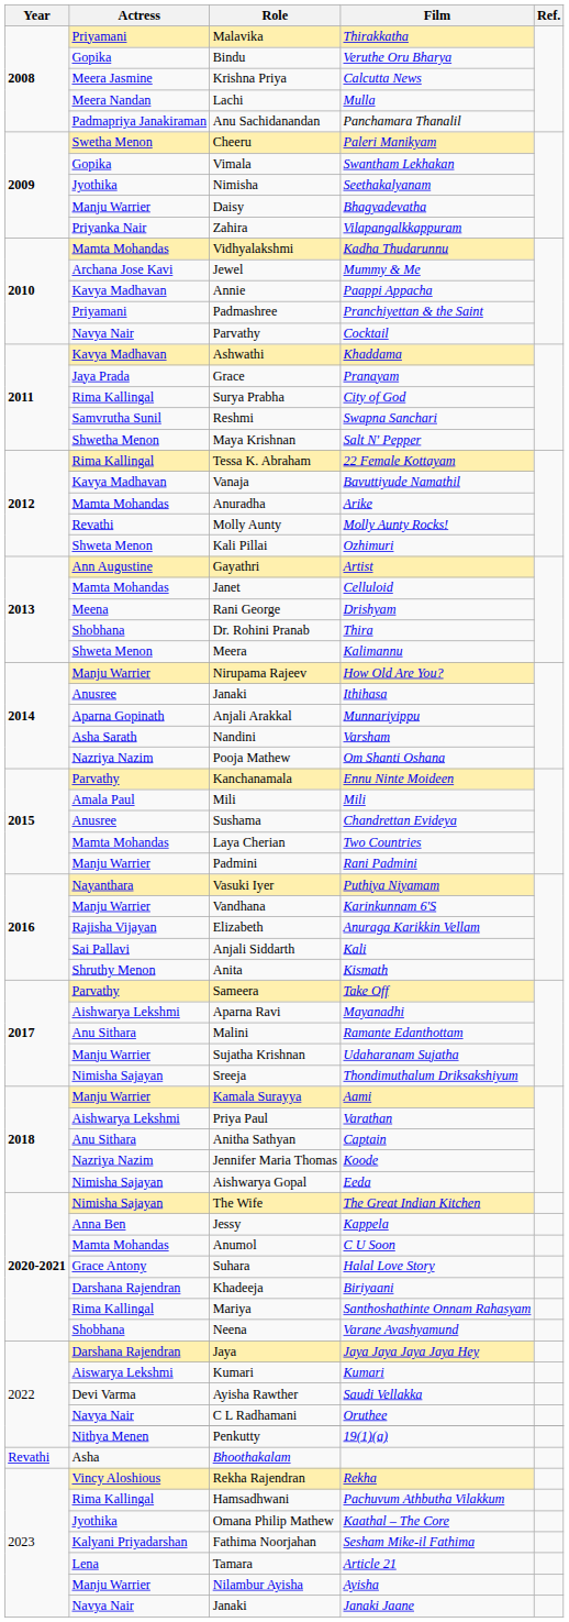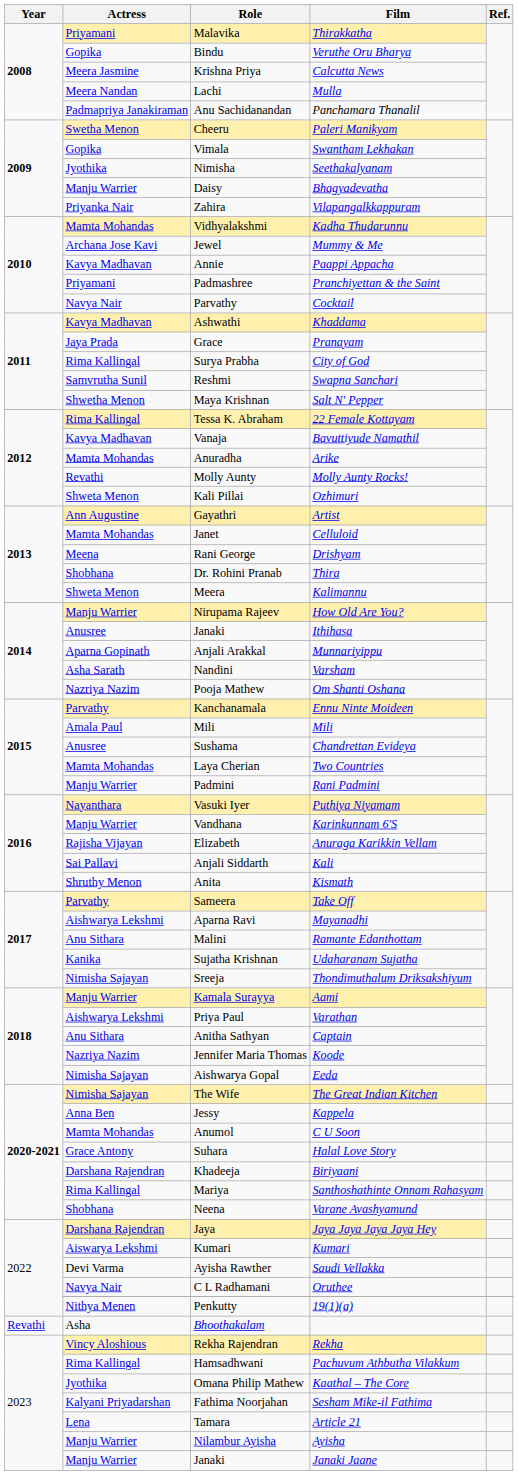 <table class="wikitable">
 <tr>
 <th>Year</th>
 <th>Actress</th>
 <th>Role</th>
 <th>Film</th>
 <th>Ref.</th>
 </tr>
 <tr>
 <td rowspan="5"><strong>2008</strong></td>
 <td style="background:#fff0ae;"><a href='#'>Priyamani</a></td>
 <td style="background:#fff0ae;">Malavika</td>
 <td style="background:#fff0ae;"><em><a href='#'>Thirakkatha</a></em></td>
 <td rowspan="5"></td>
 </tr>
 <tr>
 <td><a href='#'>Gopika</a></td>
 <td>Bindu</td>
 <td><em><a href='#'>Veruthe Oru Bharya</a></em></td>
 </tr>
 <tr>
 <td><a href='#'>Meera Jasmine</a></td>
 <td>Krishna Priya</td>
 <td><em><a href='#'>Calcutta News</a></em></td>
 </tr>
 <tr>
 <td><a href='#'>Meera Nandan</a></td>
 <td>Lachi</td>
 <td><em><a href='#'> Mulla</a></em></td>
 </tr>
 <tr>
 <td><a href='#'>Padmapriya Janakiraman</a></td>
 <td>Anu Sachidanandan</td>
 <td><em>Panchamara Thanalil</em></td>
 </tr>
 <tr>
 <td rowspan="5"><strong>2009</strong></td>
 <td style="background:#fff0ae;"><a href='#'>Swetha Menon</a></td>
 <td style="background:#fff0ae;">Cheeru</td>
 <td style="background:#fff0ae;"><em><a href='#'>Paleri Manikyam</a></em></td>
 <td rowspan="5"></td>
 </tr>
 <tr>
 <td><a href='#'>Gopika</a></td>
 <td>Vimala</td>
 <td><em><a href='#'>Swantham Lekhakan</a></em></td>
 </tr>
 <tr>
 <td><a href='#'>Jyothika</a></td>
 <td>Nimisha</td>
 <td><em><a href='#'>Seethakalyanam</a></em></td>
 </tr>
 <tr>
 <td><a href='#'>Manju Warrier</a></td>
 <td>Daisy</td>
 <td><em><a href='#'>Bhagyadevatha</a></em></td>
 </tr>
 <tr>
 <td><a href='#'>Priyanka Nair</a></td>
 <td>Zahira</td>
 <td><em><a href='#'>Vilapangalkkappuram</a></em></td>
 </tr>
 <tr>
 <td rowspan="5"><strong>2010</strong></td>
 <td style="background:#fff0ae;"><a href='#'>Mamta Mohandas</a></td>
 <td style="background:#fff0ae;">Vidhyalakshmi</td>
 <td style="background:#fff0ae;"><em><a href='#'>Kadha Thudarunnu</a></em></td>
 <td rowspan="5"></td>
 </tr>
 <tr>
 <td><a href='#'>Archana Jose Kavi</a></td>
 <td>Jewel</td>
 <td><em><a href='#'>Mummy & Me</a></em></td>
 </tr>
 <tr>
 <td><a href='#'>Kavya Madhavan</a></td>
 <td>Annie</td>
 <td><em><a href='#'>Paappi Appacha</a></em></td>
 </tr>
 <tr>
 <td><a href='#'>Priyamani</a></td>
 <td>Padmashree</td>
 <td><em><a href='#'>Pranchiyettan & the Saint</a></em></td>
 </tr>
 <tr>
 <td><a href='#'>Navya Nair</a></td>
 <td>Parvathy</td>
 <td><em><a href='#'>Cocktail</a></em></td>
 </tr>
 <tr>
 <td rowspan="5"><strong>2011</strong></td>
 <td style="background:#fff0ae;"><a href='#'>Kavya Madhavan</a></td>
 <td style="background:#fff0ae;">Ashwathi</td>
 <td style="background:#fff0ae;"><em><a href='#'>Khaddama</a></em></td>
 <td rowspan="5"></td>
 </tr>
 <tr>
 <td><a href='#'>Jaya Prada</a></td>
 <td>Grace</td>
 <td><em><a href='#'>Pranayam</a></em></td>
 </tr>
 <tr>
 <td><a href='#'>Rima Kallingal</a></td>
 <td>Surya Prabha</td>
 <td><em><a href='#'>City of God</a></em></td>
 </tr>
 <tr>
 <td><a href='#'>Samvrutha Sunil</a></td>
 <td>Reshmi</td>
 <td><em><a href='#'>Swapna Sanchari</a></em></td>
 </tr>
 <tr>
 <td><a href='#'>Shwetha Menon</a></td>
 <td>Maya Krishnan</td>
 <td><em><a href='#'>Salt N' Pepper</a></em></td>
 </tr>
 <tr>
 <td rowspan="5"><strong>2012</strong></td>
 <td style="background:#fff0ae;"><a href='#'>Rima Kallingal</a></td>
 <td style="background:#fff0ae;">Tessa K. Abraham</td>
 <td style="background:#fff0ae;"><em><a href='#'>22 Female Kottayam</a></em></td>
 <td rowspan="5"></td>
 </tr>
 <tr>
 <td><a href='#'>Kavya Madhavan</a></td>
 <td>Vanaja</td>
 <td><em><a href='#'>Bavuttiyude Namathil</a></em></td>
 </tr>
 <tr>
 <td><a href='#'>Mamta Mohandas</a></td>
 <td>Anuradha</td>
 <td><em><a href='#'>Arike</a></em></td>
 </tr>
 <tr>
 <td><a href='#'>Revathi</a></td>
 <td>Molly Aunty</td>
 <td><em><a href='#'>Molly Aunty Rocks!</a></em></td>
 </tr>
 <tr>
 <td><a href='#'>Shweta Menon</a></td>
 <td>Kali Pillai</td>
 <td><em><a href='#'>Ozhimuri</a></em></td>
 </tr>
 <tr>
 <td rowspan="5"><strong>2013</strong></td>
 <td style="background:#fff0ae;"><a href='#'>Ann Augustine</a></td>
 <td style="background:#fff0ae;">Gayathri</td>
 <td style="background:#fff0ae;"><em><a href='#'>Artist</a></em></td>
 <td rowspan="5"></td>
 </tr>
 <tr>
 <td><a href='#'>Mamta Mohandas</a></td>
 <td>Janet</td>
 <td><em><a href='#'>Celluloid</a></em></td>
 </tr>
 <tr>
 <td><a href='#'>Meena</a></td>
 <td>Rani George</td>
 <td><em><a href='#'>Drishyam</a></em></td>
 </tr>
 <tr>
 <td><a href='#'>Shobhana</a></td>
 <td>Dr. Rohini Pranab</td>
 <td><em><a href='#'>Thira</a></em></td>
 </tr>
 <tr>
 <td><a href='#'>Shweta Menon</a></td>
 <td>Meera</td>
 <td><em><a href='#'>Kalimannu</a></em></td>
 </tr>
 <tr>
 <td rowspan="5"><strong>2014</strong></td>
 <td style="background:#fff0ae;"><a href='#'>Manju Warrier</a></td>
 <td style="background:#fff0ae;">Nirupama Rajeev</td>
 <td style="background:#fff0ae;"><em><a href='#'>How Old Are You?</a></em></td>
 <td rowspan="5"></td>
 </tr>
 <tr>
 <td><a href='#'>Anusree</a></td>
 <td>Janaki</td>
 <td><em><a href='#'>Ithihasa</a></em></td>
 </tr>
 <tr>
 <td><a href='#'>Aparna Gopinath</a></td>
 <td>Anjali Arakkal</td>
 <td><em><a href='#'>Munnariyippu</a></em></td>
 </tr>
 <tr>
 <td><a href='#'>Asha Sarath</a></td>
 <td>Nandini</td>
 <td><em><a href='#'>Varsham</a></em></td>
 </tr>
 <tr>
 <td><a href='#'>Nazriya Nazim</a></td>
 <td>Pooja Mathew</td>
 <td><em><a href='#'>Om Shanti Oshana</a></em></td>
 </tr>
 <tr>
 <td rowspan="5"><strong>2015</strong></td>
 <td style="background:#fff0ae;"><a href='#'>Parvathy</a></td>
 <td style="background:#fff0ae;">Kanchanamala</td>
 <td style="background:#fff0ae;"><em><a href='#'>Ennu Ninte Moideen</a></em></td>
 <td rowspan="5"></td>
 </tr>
 <tr>
 <td><a href='#'>Amala Paul</a></td>
 <td>Mili</td>
 <td><em><a href='#'>Mili</a></em></td>
 </tr>
 <tr>
 <td><a href='#'>Anusree</a></td>
 <td>Sushama</td>
 <td><em><a href='#'>Chandrettan Evideya</a></em></td>
 </tr>
 <tr>
 <td><a href='#'>Mamta Mohandas</a></td>
 <td>Laya Cherian</td>
 <td><em><a href='#'>Two Countries</a></em></td>
 </tr>
 <tr>
 <td><a href='#'>Manju Warrier</a></td>
 <td>Padmini</td>
 <td><em><a href='#'>Rani Padmini</a></em></td>
 </tr>
 <tr>
 <td rowspan="5"><strong>2016</strong></td>
 <td style="background:#fff0ae;"><a href='#'>Nayanthara</a></td>
 <td style="background:#fff0ae;">Vasuki Iyer</td>
 <td style="background:#fff0ae;"><em><a href='#'>Puthiya Niyamam</a></em></td>
 <td rowspan="5"></td>
 </tr>
 <tr>
 <td><a href='#'>Manju Warrier</a></td>
 <td>Vandhana</td>
 <td><em><a href='#'>Karinkunnam 6'S</a></em></td>
 </tr>
 <tr>
 <td><a href='#'>Rajisha Vijayan</a></td>
 <td>Elizabeth</td>
 <td><em><a href='#'>Anuraga Karikkin Vellam</a></em></td>
 </tr>
 <tr>
 <td><a href='#'>Sai Pallavi</a></td>
 <td>Anjali Siddarth</td>
 <td><em><a href='#'>Kali</a></em></td>
 </tr>
 <tr>
 <td><a href='#'>Shruthy Menon</a></td>
 <td>Anita</td>
 <td><em><a href='#'>Kismath</a></em></td>
 </tr>
 <tr>
 <td rowspan="5"><strong>2017</strong></td>
 <td style="background:#fff0ae;"><a href='#'>Parvathy</a></td>
 <td style="background:#fff0ae;">Sameera</td>
 <td style="background:#fff0ae;"><em><a href='#'>Take Off</a></em></td>
 <td rowspan="5"></td>
 </tr>
 <tr>
 <td><a href='#'>Aishwarya Lekshmi</a></td>
 <td>Aparna Ravi</td>
 <td><em><a href='#'>Mayanadhi</a></em></td>
 </tr>
 <tr>
 <td><a href='#'>Anu Sithara</a></td>
 <td>Malini</td>
 <td><em><a href='#'>Ramante Edanthottam</a></em></td>
 </tr>
 <tr>
-<td><a href='#'>Manju Warrier</a></td>
+<td><a href='#'>Kanika</a></td>
 <td>Sujatha Krishnan</td>
 <td><em><a href='#'>Udaharanam Sujatha</a></em></td>
 </tr>
 <tr>
 <td><a href='#'>Nimisha Sajayan</a></td>
 <td>Sreeja</td>
 <td><em><a href='#'>Thondimuthalum Driksakshiyum</a></em></td>
 </tr>
 <tr>
 <td rowspan="5"><strong>2018</strong></td>
 <td style="background:#fff0ae;"><a href='#'>Manju Warrier</a></td>
 <td style="background:#fff0ae;"><a href='#'>Kamala Surayya</a></td>
 <td style="background:#fff0ae;"><em><a href='#'>Aami</a></em></td>
 <td rowspan="5"></td>
 </tr>
 <tr>
 <td><a href='#'>Aishwarya Lekshmi</a></td>
 <td>Priya Paul</td>
 <td><em><a href='#'>Varathan</a></em></td>
 </tr>
 <tr>
 <td><a href='#'>Anu Sithara</a></td>
 <td>Anitha Sathyan</td>
 <td><em><a href='#'>Captain</a></em></td>
 </tr>
 <tr>
 <td><a href='#'>Nazriya Nazim</a></td>
 <td>Jennifer Maria Thomas</td>
 <td><em><a href='#'>Koode</a></em></td>
 </tr>
 <tr>
 <td><a href='#'>Nimisha Sajayan</a></td>
 <td>Aishwarya Gopal</td>
 <td><em><a href='#'>Eeda</a></em></td>
 </tr>
 <tr>
 <td rowspan="7"><strong>2020-2021</strong></td>
 <td style="background:#fff0ae;"><a href='#'>Nimisha Sajayan</a></td>
 <td style="background:#fff0ae;">The Wife</td>
 <td style="background:#fff0ae;"><em><a href='#'>The Great Indian Kitchen</a></em></td>
 <td></td>
 </tr>
 <tr>
 <td><a href='#'>Anna Ben</a></td>
 <td>Jessy</td>
 <td><em><a href='#'>Kappela</a></em></td>
 <td></td>
 </tr>
 <tr>
 <td><a href='#'>Mamta Mohandas</a></td>
 <td>Anumol</td>
 <td><em><a href='#'>C U Soon</a></em></td>
 <td></td>
 </tr>
 <tr>
 <td><a href='#'>Grace Antony</a></td>
 <td>Suhara</td>
 <td><em><a href='#'>Halal Love Story</a></em></td>
 <td></td>
 </tr>
 <tr>
 <td><a href='#'>Darshana Rajendran</a></td>
 <td>Khadeeja</td>
 <td><em><a href='#'>Biriyaani</a></em></td>
 <td></td>
 </tr>
 <tr>
 <td><a href='#'>Rima Kallingal</a></td>
 <td>Mariya</td>
 <td><em><a href='#'>Santhoshathinte Onnam Rahasyam</a></em></td>
 <td></td>
 </tr>
 <tr>
 <td><a href='#'>Shobhana</a></td>
 <td>Neena</td>
 <td><em><a href='#'>Varane Avashyamund</a></em></td>
 <td></td>
 </tr>
 <tr>
 <td rowspan="6">2022</td>
 <td style="background:#fff0ae;"><a href='#'>Darshana Rajendran</a></td>
 <td style="background:#fff0ae;">Jaya</td>
 <td style="background:#fff0ae;"><em><a href='#'>Jaya Jaya Jaya Jaya Hey</a></em></td>
 <td></td>
 </tr>
 <tr>
 <td><a href='#'>Aiswarya Lekshmi</a></td>
 <td>Kumari</td>
 <td><em><a href='#'>Kumari</a></em></td>
 <td></td>
 </tr>
 <tr>
 <td>Devi Varma</td>
 <td>Ayisha Rawther</td>
 <td><em><a href='#'>Saudi Vellakka</a></em></td>
 <td></td>
 </tr>
 <tr>
 <td><a href='#'>Navya Nair</a></td>
 <td>C L Radhamani</td>
 <td><em><a href='#'>Oruthee</a></em></td>
 <td></td>
 </tr>
 <tr>
 </tr>
 <tr>
 <td><a href='#'>Nithya Menen</a></td>
 <td>Penkutty</td>
 <td><em><a href='#'>19(1)(a)</a></em></td>
 <td></td>
 </tr>
 <tr>
 <td><a href='#'>Revathi</a></td>
 <td>Asha</td>
 <td><em><a href='#'>Bhoothakalam</a></em></td>
 <td></td>
 </tr>
 <tr>
 <td rowspan="7">2023</td>
 <td style="background:#fff0ae;"><a href='#'>Vincy Aloshious</a></td>
 <td style="background:#fff0ae;">Rekha Rajendran</td>
 <td style="background:#fff0ae;"><a href='#'><em>Rekha</em></a></td>
 <td style="text-align:center;"></td>
 </tr>
 <tr>
 <td><a href='#'>Rima Kallingal</a></td>
 <td>Hamsadhwani</td>
 <td><em><a href='#'>Pachuvum Athbutha Vilakkum</a></em></td>
 <td></td>
 </tr>
 <tr>
 <td><a href='#'>Jyothika</a></td>
 <td>Omana Philip Mathew</td>
 <td><em><a href='#'>Kaathal – The Core</a></em></td>
 <td></td>
 </tr>
 <tr>
 <td><a href='#'>Kalyani Priyadarshan</a></td>
 <td>Fathima Noorjahan</td>
 <td><em><a href='#'>Sesham Mike-il Fathima</a></em></td>
 <td></td>
 </tr>
 <tr>
 <td><a href='#'>Lena</a></td>
 <td>Tamara</td>
 <td><a href='#'><em>Article 21</em></a></td>
 <td></td>
 </tr>
 <tr>
 <td><a href='#'>Manju Warrier</a></td>
 <td><a href='#'>Nilambur Ayisha</a></td>
 <td><a href='#'><em>Ayisha</em></a></td>
 <td></td>
 </tr>
 <tr>
-<td><a href='#'>Navya Nair</a></td>
+<td><a href='#'>Manju Warrier</a></td>
 <td>Janaki</td>
 <td><em><a href='#'>Janaki Jaane</a></em></td>
 <td></td>
 </tr>
 </table>
